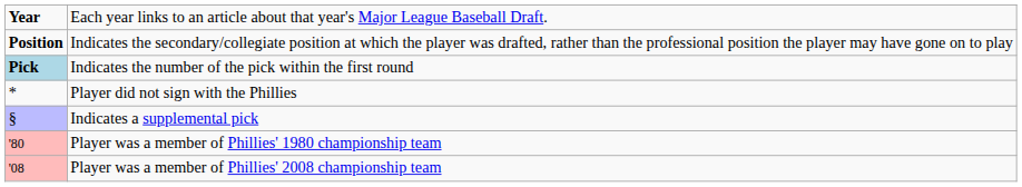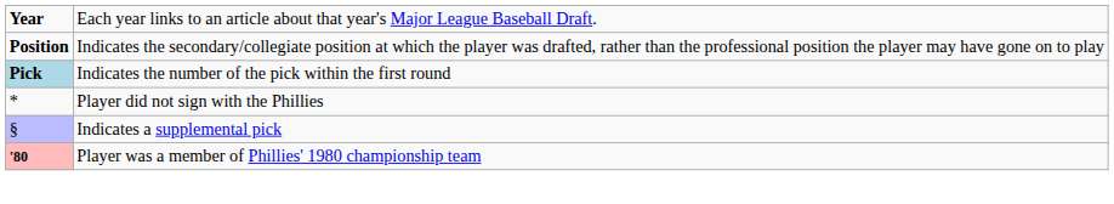 <table class="wikitable" border="1">
 <tr>
 <td><strong>Year</strong></td>
 <td>Each year links to an article about that year's <a href='#'>Major League Baseball Draft</a>.</td>
 </tr>
 <tr>
 <td><strong>Position</strong></td>
 <td>Indicates the secondary/collegiate position at which the player was drafted, rather than the professional position the player may have gone on to play</td>
 </tr>
 <tr>
 <td style="background: lightblue;"><strong>Pick</strong></td>
 <td>Indicates the number of the pick within the first round</td>
 </tr>
 <tr>
 <td>*</td>
 <td>Player did not sign with the Phillies</td>
 </tr>
 <tr>
 <td bgcolor="#bbbbff">§</td>
 <td>Indicates a <a href='#'>supplemental pick</a></td>
 </tr>
 <tr>
-<td bgcolor="#ffbbbb"><small>'80</small></td>
+<td bgcolor="#ffbbbb"><strong><small>'80</small></strong></td>
 <td>Player was a member of <a href='#'>Phillies' 1980 championship team</a></td>
 </tr>
-<tr>
-<td bgcolor="#ffbbbb"><small>'08</small></td>
-<td>Player was a member of <a href='#'>Phillies' 2008 championship team</a></td>
-</tr>
 </table>
